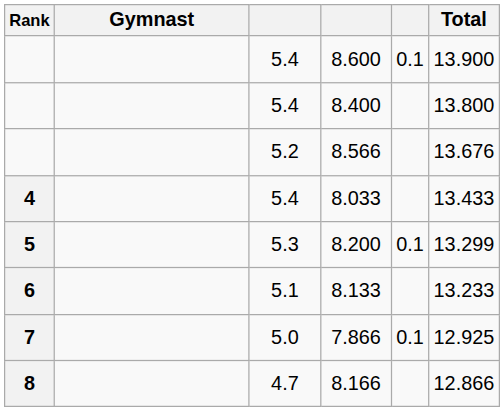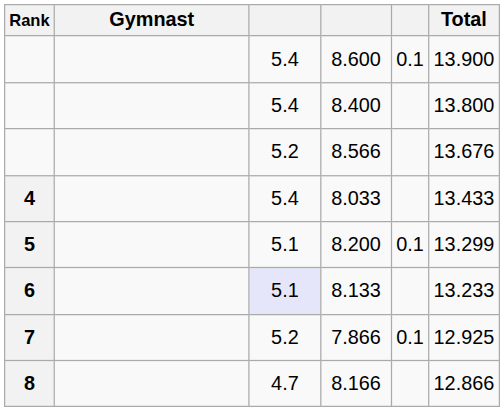 <table style="text-align:center;" class="wikitable sortable">
 <tr>
 <th scope="col" style="width:15px;"><small>Rank</small></th>
 <th scope="col" style="width:150px;">Gymnast</th>
 <th scope="col" style="width:50px;"><small></small></th>
 <th scope="col" style="width:50px;"><small></small></th>
 <th scope="col" style="width:20px;"><small></small></th>
 <th scope="col" style="width:50px;">Total</th>
 </tr>
 <tr>
 <td scope="row" style="text-align:center"></td>
 <td style="height:30px; text-align:left;"></td>
 <td>5.4</td>
 <td>8.600</td>
 <td>0.1</td>
 <td>13.900</td>
 </tr>
 <tr>
 <td scope="row" style="text-align:center"></td>
 <td style="height:30px; text-align:left;"></td>
 <td>5.4</td>
 <td>8.400</td>
 <td></td>
 <td>13.800</td>
 </tr>
 <tr>
 <td scope="row" style="text-align:center"></td>
 <td style="height:30px; text-align:left;"></td>
 <td>5.2</td>
 <td>8.566</td>
 <td></td>
 <td>13.676</td>
 </tr>
 <tr>
 <th scope="row" style="text-align:center">4</th>
 <td style="height:30px; text-align:left;"></td>
 <td>5.4</td>
 <td>8.033</td>
 <td></td>
 <td>13.433</td>
 </tr>
 <tr>
 <th scope="row" style="text-align:center">5</th>
 <td style="height:30px; text-align:left;"></td>
-<td>5.3</td>
+<td>5.1</td>
 <td>8.200</td>
 <td>0.1</td>
 <td>13.299</td>
 </tr>
 <tr>
 <th scope="row" style="text-align:center">6</th>
 <td style="height:30px; text-align:left;"></td>
-<td>5.1</td>
+<td style="background: lavender;">5.1</td>
 <td>8.133</td>
 <td></td>
 <td>13.233</td>
 </tr>
 <tr>
 <th scope="row" style="text-align:center">7</th>
 <td style="height:30px; text-align:left;"></td>
-<td>5.0</td>
+<td>5.2</td>
 <td>7.866</td>
 <td>0.1</td>
 <td>12.925</td>
 </tr>
 <tr>
 <th scope="row" style="text-align:center">8</th>
 <td style="height:30px; text-align:left;"></td>
 <td>4.7</td>
 <td>8.166</td>
 <td></td>
 <td>12.866</td>
 </tr>
 </table>
